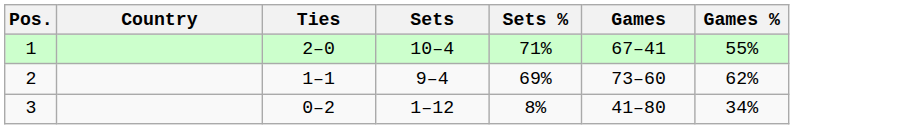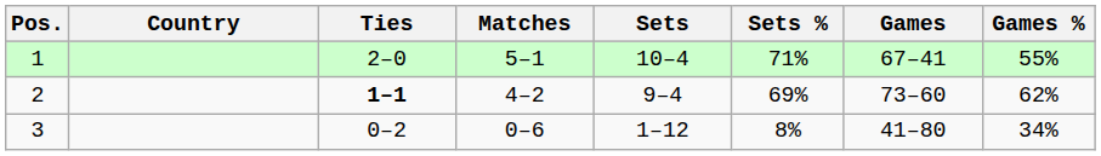 <table class="wikitable nowrap" style=text-align:center>
 <tr>
 <th>Pos.</th>
 <th width=140>Country</th>
 <th width=75>Ties</th>
+<th width=75>Matches</th>
 <th width=75>Sets</th>
 <th width=60>Sets %</th>
 <th width=75>Games</th>
 <th width=60>Games %</th>
 </tr>
 <tr bgcolor=CCFFCC>
 <td>1</td>
 <td align=left></td>
 <td>2–0</td>
+<td>5–1</td>
 <td>10–4</td>
 <td>71%</td>
 <td>67–41</td>
 <td>55%</td>
 </tr>
 <tr>
 <td>2</td>
 <td align=left></td>
-<td>1–1</td>
+<td><strong>1–1</strong></td>
+<td>4–2</td>
 <td>9–4</td>
 <td>69%</td>
 <td>73–60</td>
 <td>62%</td>
 </tr>
 <tr>
 <td>3</td>
 <td align=left></td>
 <td>0–2</td>
+<td>0–6</td>
 <td>1–12</td>
 <td>8%</td>
 <td>41–80</td>
 <td>34%</td>
 </tr>
 </table>
